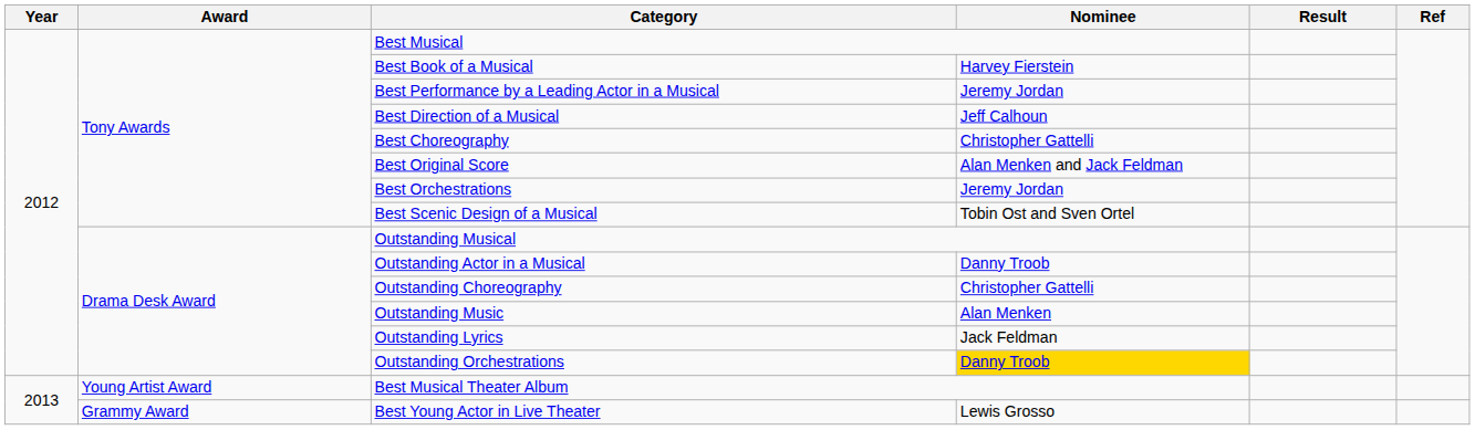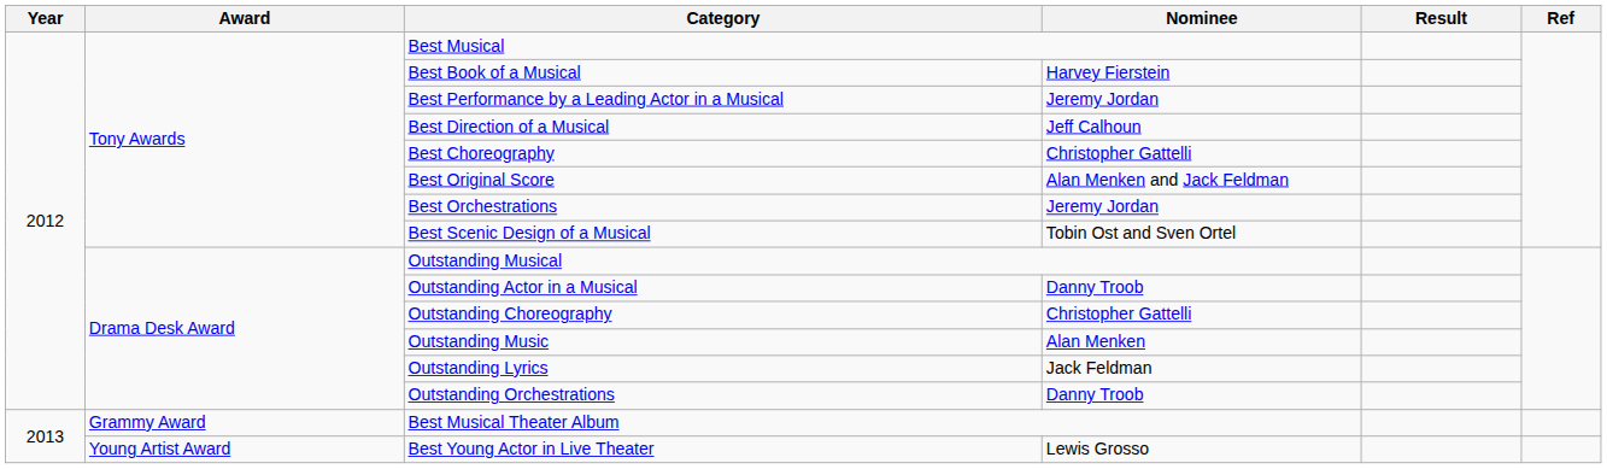 <table class="wikitable" width="95%">
 <tr>
 <th width="5%">Year</th>
 <th width="20%">Award</th>
 <th width="40%">Category</th>
 <th width="20%">Nominee</th>
 <th width="10%">Result</th>
 <th width="5%">Ref</th>
 </tr>
 <tr>
 <td rowspan="14" align="center">2012</td>
 <td rowspan="8"><a href='#'>Tony Awards</a></td>
 <td colspan="2"><a href='#'>Best Musical</a></td>
 <td></td>
 <td rowspan="8" align="center"></td>
 </tr>
 <tr>
 <td><a href='#'>Best Book of a Musical</a></td>
 <td><a href='#'>Harvey Fierstein</a></td>
 <td></td>
 </tr>
 <tr>
 <td><a href='#'>Best Performance by a Leading Actor in a Musical</a></td>
 <td><a href='#'>Jeremy Jordan</a></td>
 <td></td>
 </tr>
 <tr>
 <td><a href='#'>Best Direction of a Musical</a></td>
 <td><a href='#'>Jeff Calhoun</a></td>
 <td></td>
 </tr>
 <tr>
 <td><a href='#'>Best Choreography</a></td>
 <td><a href='#'>Christopher Gattelli</a></td>
 <td></td>
 </tr>
 <tr>
 <td><a href='#'>Best Original Score</a></td>
 <td><a href='#'>Alan Menken</a> and <a href='#'>Jack Feldman</a></td>
 <td></td>
 </tr>
 <tr>
 <td><a href='#'>Best Orchestrations</a></td>
 <td><a href='#'>Jeremy Jordan</a></td>
 <td></td>
 </tr>
 <tr>
 <td><a href='#'>Best Scenic Design of a Musical</a></td>
 <td>Tobin Ost and Sven Ortel</td>
 <td></td>
 </tr>
 <tr>
 <td rowspan="6"><a href='#'>Drama Desk Award</a></td>
 <td colspan="2"><a href='#'>Outstanding Musical</a></td>
 <td></td>
 <td rowspan="6" align="center"></td>
 </tr>
 <tr>
 <td><a href='#'>Outstanding Actor in a Musical</a></td>
 <td><a href='#'>Danny Troob</a></td>
 <td></td>
 </tr>
 <tr>
 <td><a href='#'>Outstanding Choreography</a></td>
 <td><a href='#'>Christopher Gattelli</a></td>
 <td></td>
 </tr>
 <tr>
 <td><a href='#'>Outstanding Music</a></td>
 <td><a href='#'>Alan Menken</a></td>
 <td></td>
 </tr>
 <tr>
 <td><a href='#'>Outstanding Lyrics</a></td>
 <td>Jack Feldman</td>
 <td></td>
 </tr>
 <tr>
 <td><a href='#'>Outstanding Orchestrations</a></td>
-<td style="background: gold;"><a href='#'>Danny Troob</a></td>
+<td><a href='#'>Danny Troob</a></td>
 <td></td>
 </tr>
 <tr>
 <td rowspan="2" align="center">2013</td>
-<td><a href='#'>Young Artist Award</a></td>
+<td><a href='#'>Grammy Award</a></td>
 <td colspan="2"><a href='#'>Best Musical Theater Album</a></td>
 <td></td>
 <td align="center"></td>
 </tr>
 <tr>
-<td><a href='#'>Grammy Award</a></td>
+<td><a href='#'>Young Artist Award</a></td>
 <td><a href='#'>Best Young Actor in Live Theater</a></td>
 <td>Lewis Grosso</td>
 <td></td>
 <td align="center"></td>
 </tr>
 </table>
